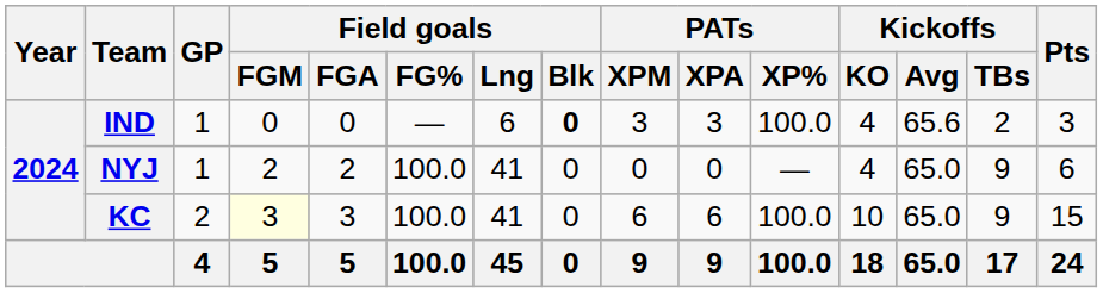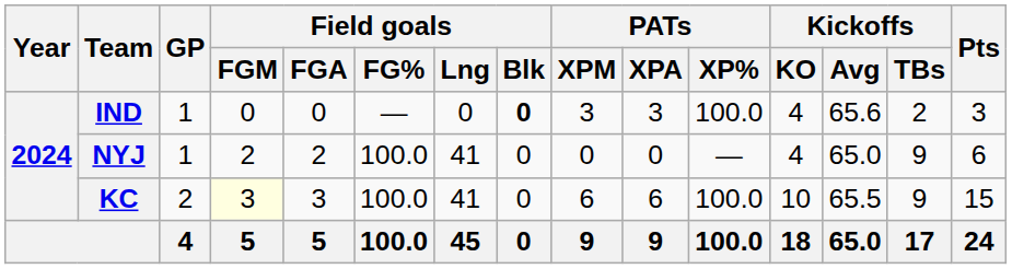 <table class="wikitable" style="text-align:center;">
 <tr>
 <th rowspan=2>Year</th>
 <th rowspan=2>Team</th>
 <th rowspan=2>GP</th>
 <th colspan=5>Field goals</th>
 <th colspan=3>PATs</th>
 <th colspan=3>Kickoffs</th>
 <th rowspan=2>Pts</th>
 </tr>
 <tr>
 <th>FGM</th>
 <th>FGA</th>
 <th>FG%</th>
 <th>Lng</th>
 <th>Blk</th>
 <th>XPM</th>
 <th>XPA</th>
 <th>XP%</th>
 <th>KO</th>
 <th>Avg</th>
 <th>TBs</th>
 </tr>
 <tr>
 <th rowspan="3"><a href='#'>2024</a></th>
 <th><a href='#'>IND</a></th>
 <td>1</td>
 <td>0</td>
 <td>0</td>
 <td>—</td>
-<td>6</td>
+<td>0</td>
 <td><strong>0</strong></td>
 <td>3</td>
 <td>3</td>
 <td>100.0</td>
 <td>4</td>
 <td>65.6</td>
 <td>2</td>
 <td>3</td>
 </tr>
 <tr>
 <th><a href='#'>NYJ</a></th>
 <td>1</td>
 <td>2</td>
 <td>2</td>
 <td>100.0</td>
 <td>41</td>
 <td>0</td>
 <td>0</td>
 <td>0</td>
 <td>—</td>
 <td>4</td>
 <td>65.0</td>
 <td>9</td>
 <td>6</td>
 </tr>
 <tr>
 <th><a href='#'>KC</a></th>
 <td>2</td>
 <td style="background: lightyellow;">3</td>
 <td>3</td>
 <td>100.0</td>
 <td>41</td>
 <td>0</td>
 <td>6</td>
 <td>6</td>
 <td>100.0</td>
 <td>10</td>
-<td>65.0</td>
+<td>65.5</td>
 <td>9</td>
 <td>15</td>
 </tr>
 <tr>
 <th colspan="2"></th>
 <th>4</th>
 <th>5</th>
 <th>5</th>
 <th>100.0</th>
 <th>45</th>
 <th>0</th>
 <th>9</th>
 <th>9</th>
 <th>100.0</th>
 <th>18</th>
 <th>65.0</th>
 <th>17</th>
 <th>24</th>
 </tr>
 </table>
